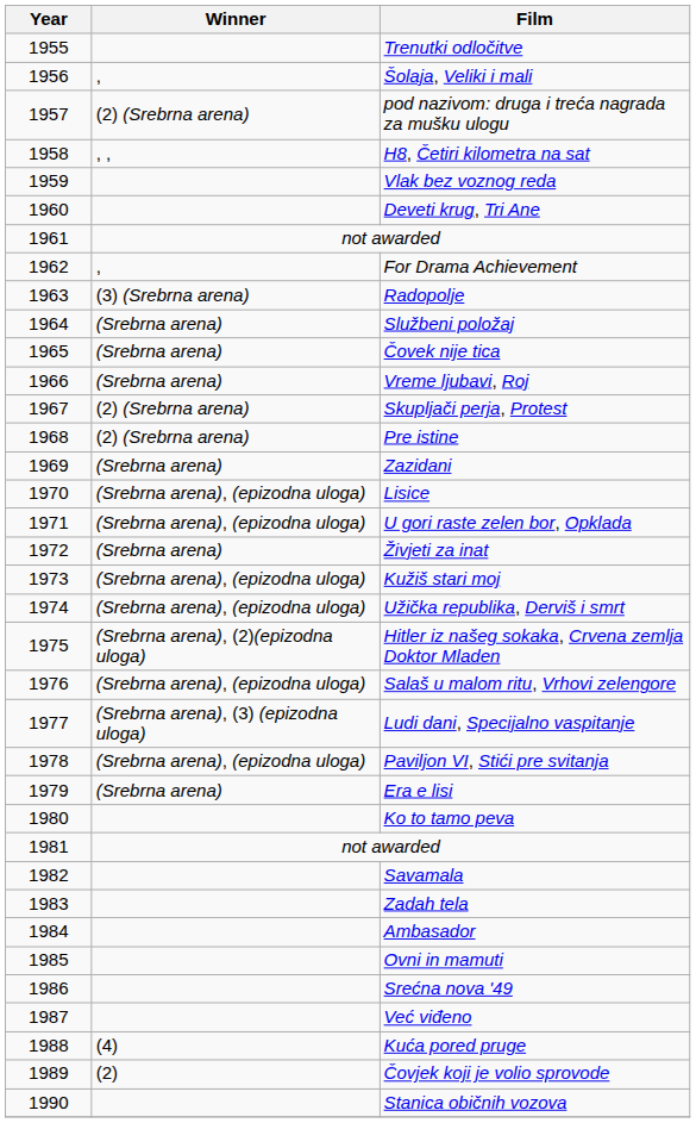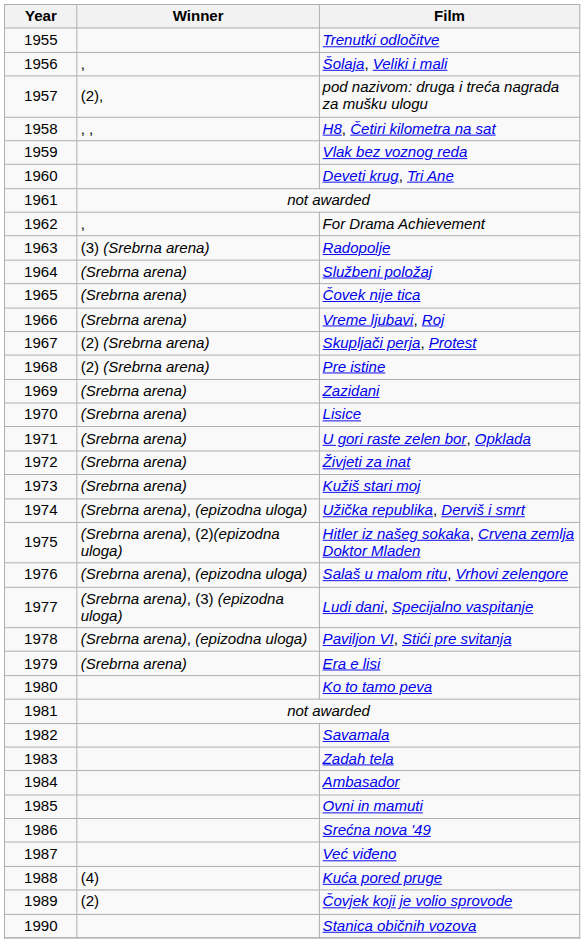 <table class="wikitable sortable">
 <tr>
 <th width="70"><strong>Year</strong></th>
 <th width="250"><strong>Winner</strong></th>
 <th width="270"><strong>Film</strong></th>
 </tr>
 <tr>
 <td style="text-align:center;">1955</td>
 <td></td>
 <td><em><a href='#'>Trenutki odločitve</a></em></td>
 </tr>
 <tr>
 <td style="text-align:center;">1956</td>
 <td>, </td>
 <td><em><a href='#'>Šolaja</a></em>, <em><a href='#'>Veliki i mali</a></em></td>
 </tr>
 <tr>
 <td style="text-align:center;">1957</td>
-<td> (2) <em>(Srebrna arena)</em></td>
+<td> (2), </td>
 <td><em>pod nazivom: druga i treća nagrada za mušku ulogu</em></td>
 </tr>
 <tr>
 <td style="text-align:center;">1958</td>
 <td>, , </td>
 <td><em><a href='#'>H8</a></em>, <em><a href='#'>Četiri kilometra na sat</a></em></td>
 </tr>
 <tr>
 <td style="text-align:center;">1959</td>
 <td></td>
 <td><em><a href='#'>Vlak bez voznog reda</a></em></td>
 </tr>
 <tr>
 <td style="text-align:center;">1960</td>
 <td></td>
 <td><em><a href='#'>Deveti krug</a></em>, <em><a href='#'>Tri Ane</a></em></td>
 </tr>
 <tr>
 <td style="text-align:center;">1961</td>
 <td colspan="3" style="text-align:center;"><em>not awarded</em></td>
 </tr>
 <tr>
 <td style="text-align:center;">1962</td>
 <td>, </td>
 <td><em>For Drama Achievement</em></td>
 </tr>
 <tr>
 <td style="text-align:center;">1963</td>
 <td> (3) <em>(Srebrna arena)</em></td>
 <td><em><a href='#'>Radopolje</a></em></td>
 </tr>
 <tr>
 <td style="text-align:center;">1964</td>
 <td> <em>(Srebrna arena)</em></td>
 <td><em><a href='#'>Službeni položaj</a></em></td>
 </tr>
 <tr>
 <td style="text-align:center;">1965</td>
 <td> <em>(Srebrna arena)</em></td>
 <td><em><a href='#'>Čovek nije tica</a></em></td>
 </tr>
 <tr>
 <td style="text-align:center;">1966</td>
 <td> <em>(Srebrna arena)</em></td>
 <td><em><a href='#'>Vreme ljubavi</a></em>, <em><a href='#'>Roj</a></em></td>
 </tr>
 <tr>
 <td style="text-align:center;">1967</td>
 <td> (2) <em>(Srebrna arena)</em></td>
 <td><em><a href='#'>Skupljači perja</a></em>, <em><a href='#'>Protest</a></em></td>
 </tr>
 <tr>
 <td style="text-align:center;">1968</td>
 <td> (2) <em>(Srebrna arena)</em></td>
 <td><em><a href='#'>Pre istine</a></em></td>
 </tr>
 <tr>
 <td style="text-align:center;">1969</td>
 <td> <em>(Srebrna arena)</em></td>
 <td><em><a href='#'>Zazidani</a></em></td>
 </tr>
 <tr>
 <td style="text-align:center;">1970</td>
-<td> <em>(Srebrna arena)</em>,  <em>(epizodna uloga)</em></td>
+<td> <em>(Srebrna arena)</em></td>
 <td><em><a href='#'>Lisice</a></em></td>
 </tr>
 <tr>
 <td style="text-align:center;">1971</td>
-<td> <em>(Srebrna arena)</em>,  <em>(epizodna uloga)</em></td>
+<td> <em>(Srebrna arena)</em></td>
 <td><em><a href='#'>U gori raste zelen bor</a></em>, <em><a href='#'>Opklada</a></em></td>
 </tr>
 <tr>
 <td style="text-align:center;">1972</td>
 <td> <em>(Srebrna arena)</em></td>
 <td><em><a href='#'>Živjeti za inat</a></em></td>
 </tr>
 <tr>
 <td style="text-align:center;">1973</td>
-<td> <em>(Srebrna arena)</em>,  <em>(epizodna uloga)</em></td>
+<td> <em>(Srebrna arena)</em></td>
 <td><em><a href='#'>Kužiš stari moj</a></em></td>
 </tr>
 <tr>
 <td style="text-align:center;">1974</td>
 <td> <em>(Srebrna arena)</em>,   <em>(epizodna uloga)</em></td>
 <td><em><a href='#'>Užička republika</a></em>, <em><a href='#'>Derviš i smrt</a></em></td>
 </tr>
 <tr>
 <td style="text-align:center;">1975</td>
 <td> <em>(Srebrna arena)</em>,  (2)<em>(epizodna uloga)</em></td>
 <td><em><a href='#'>Hitler iz našeg sokaka</a></em>, <em><a href='#'>Crvena zemlja</a></em> <em><a href='#'>Doktor Mladen</a></em></td>
 </tr>
 <tr>
 <td style="text-align:center;">1976</td>
 <td> <em>(Srebrna arena)</em>,  <em>(epizodna uloga)</em></td>
 <td><em><a href='#'>Salaš u malom ritu</a></em>, <em><a href='#'>Vrhovi zelengore</a></em></td>
 </tr>
 <tr>
 <td style="text-align:center;">1977</td>
 <td> <em>(Srebrna arena)</em>,  (3) <em>(epizodna uloga)</em></td>
 <td><em><a href='#'>Ludi dani</a></em>, <em><a href='#'>Specijalno vaspitanje</a></em></td>
 </tr>
 <tr>
 <td style="text-align:center;">1978</td>
 <td> <em>(Srebrna arena)</em>,  <em>(epizodna uloga)</em></td>
 <td><em><a href='#'>Paviljon VI</a></em>, <em><a href='#'>Stići pre svitanja</a></em></td>
 </tr>
 <tr>
 <td style="text-align:center;">1979</td>
 <td> <em>(Srebrna arena)</em></td>
 <td><em><a href='#'>Era e lisi</a></em></td>
 </tr>
 <tr>
 <td style="text-align:center;">1980</td>
 <td></td>
 <td><em><a href='#'>Ko to tamo peva</a></em></td>
 </tr>
 <tr>
 <td style="text-align:center;">1981</td>
 <td colspan="3" style="text-align:center;"><em>not awarded</em></td>
 </tr>
 <tr>
 <td style="text-align:center;">1982</td>
 <td></td>
 <td><em><a href='#'>Savamala</a></em></td>
 </tr>
 <tr>
 <td style="text-align:center;">1983</td>
 <td></td>
 <td><em><a href='#'>Zadah tela</a></em></td>
 </tr>
 <tr>
 <td style="text-align:center;">1984</td>
 <td></td>
 <td><em><a href='#'>Ambasador</a></em></td>
 </tr>
 <tr>
 <td style="text-align:center;">1985</td>
 <td></td>
 <td><em><a href='#'>Ovni in mamuti</a></em></td>
 </tr>
 <tr>
 <td style="text-align:center;">1986</td>
 <td></td>
 <td><em><a href='#'>Srećna nova '49</a></em></td>
 </tr>
 <tr>
 <td style="text-align:center;">1987</td>
 <td></td>
 <td><em><a href='#'>Već viđeno</a></em></td>
 </tr>
 <tr>
 <td style="text-align:center;">1988</td>
 <td> (4)</td>
 <td><em><a href='#'>Kuća pored pruge</a></em></td>
 </tr>
 <tr>
 <td style="text-align:center;">1989</td>
 <td> (2)</td>
 <td><em><a href='#'>Čovjek koji je volio sprovode</a></em></td>
 </tr>
 <tr>
 <td style="text-align:center;">1990</td>
 <td></td>
 <td><em><a href='#'>Stanica običnih vozova</a></em></td>
 </tr>
 <tr>
 </tr>
 </table>
